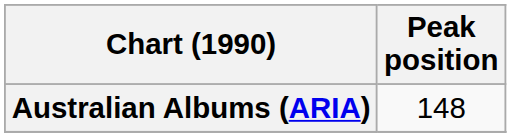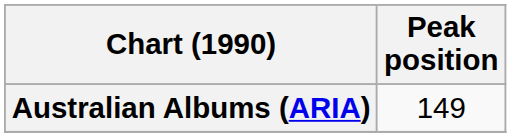 <table class="wikitable sortable plainrowheaders" style="text-align:center">
 <tr>
 <th scope="col">Chart (1990)</th>
 <th scope="col">Peak<br>position</th>
 </tr>
 <tr>
 <th scope="row">Australian Albums (<a href='#'>ARIA</a>) </th>
-<td>148</td>
+<td>149</td>
 </tr>
 <tr>
 </tr>
 <tr>
 </tr>
 </table>
